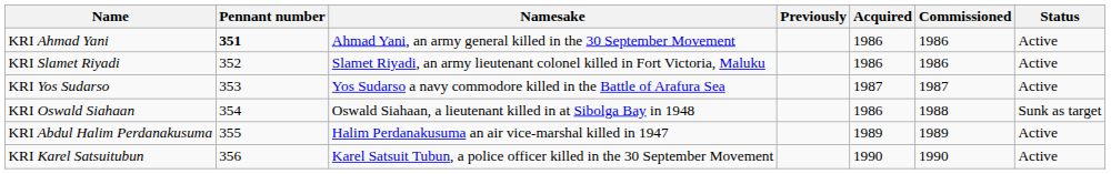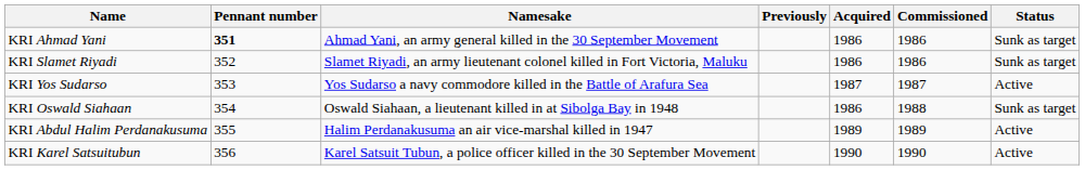 <table class="wikitable">
 <tr>
 <th>Name</th>
 <th>Pennant number</th>
 <th>Namesake</th>
 <th>Previously</th>
 <th>Acquired</th>
 <th>Commissioned</th>
 <th>Status</th>
 </tr>
 <tr>
 <td>KRI <em>Ahmad Yani</em></td>
 <td><strong>351</strong></td>
 <td><a href='#'>Ahmad Yani</a>, an army general killed in the <a href='#'>30 September Movement</a></td>
 <td></td>
 <td>1986</td>
 <td>1986</td>
-<td>Active</td>
+<td>Sunk as target</td>
 </tr>
 <tr>
 <td>KRI <em>Slamet Riyadi</em></td>
 <td>352</td>
 <td><a href='#'>Slamet Riyadi</a>, an army lieutenant colonel killed in Fort Victoria, <a href='#'>Maluku</a></td>
 <td></td>
 <td>1986</td>
 <td>1986</td>
-<td>Active</td>
+<td>Sunk as target</td>
 </tr>
 <tr>
 <td>KRI <em>Yos Sudarso</em></td>
 <td>353</td>
 <td><a href='#'>Yos Sudarso</a> a navy commodore killed in the <a href='#'>Battle of Arafura Sea</a></td>
 <td></td>
 <td>1987</td>
 <td>1987</td>
 <td>Active</td>
 </tr>
 <tr>
 <td>KRI <em>Oswald Siahaan</em></td>
 <td>354</td>
 <td>Oswald Siahaan, a lieutenant killed in at <a href='#'>Sibolga Bay</a> in 1948</td>
 <td></td>
 <td>1986</td>
 <td>1988</td>
 <td>Sunk as target</td>
 </tr>
 <tr>
 <td>KRI <em>Abdul Halim Perdanakusuma</em></td>
 <td>355</td>
 <td><a href='#'>Halim Perdanakusuma</a> an air vice-marshal killed in 1947</td>
 <td></td>
 <td>1989</td>
 <td>1989</td>
 <td>Active</td>
 </tr>
 <tr>
 <td>KRI <em>Karel Satsuitubun</em></td>
 <td>356</td>
 <td><a href='#'>Karel Satsuit Tubun</a>, a police officer killed in the 30 September Movement</td>
 <td></td>
 <td>1990</td>
 <td>1990</td>
 <td>Active</td>
 </tr>
 </table>
